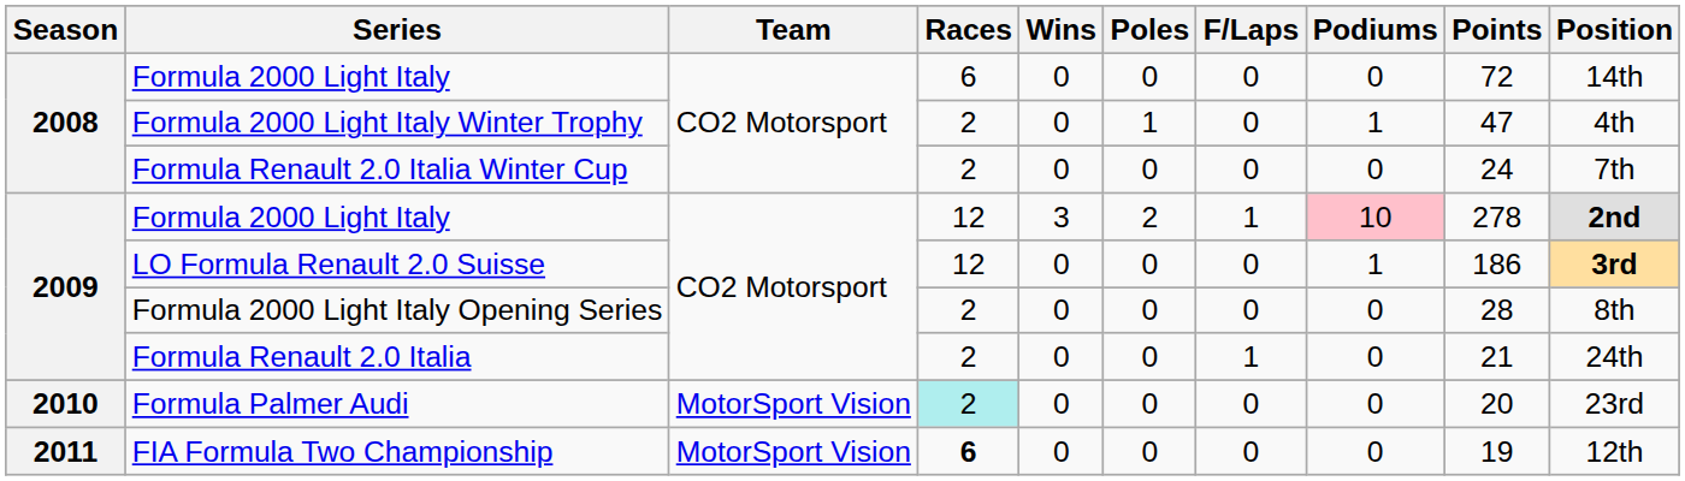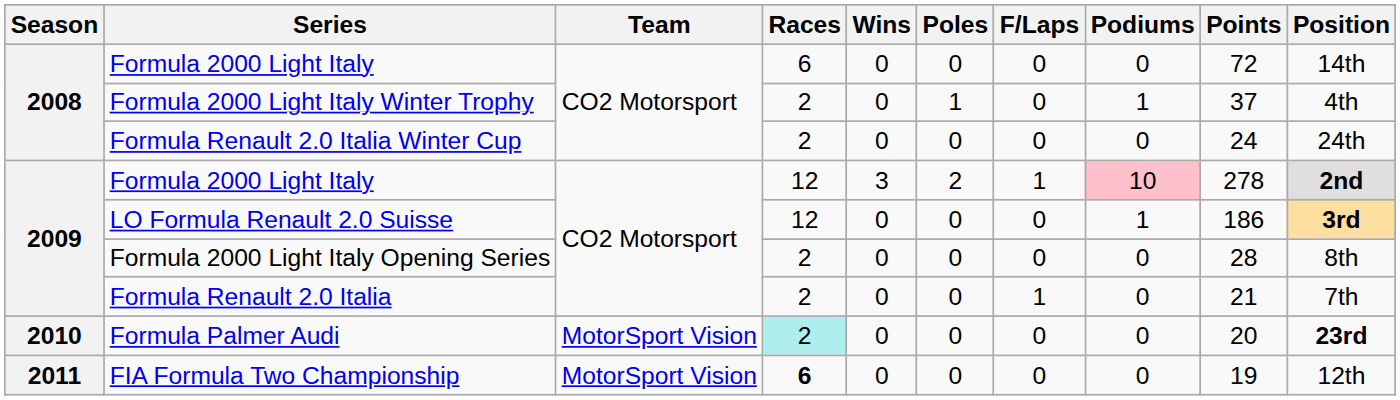 <table class="wikitable" style="font-size: 90%; text-align:center">
 <tr>
 <th>Season</th>
 <th>Series</th>
 <th>Team</th>
 <th>Races</th>
 <th>Wins</th>
 <th>Poles</th>
 <th>F/Laps</th>
 <th>Podiums</th>
 <th>Points</th>
 <th>Position</th>
 </tr>
 <tr>
 <th rowspan=3>2008</th>
 <td align=left><a href='#'>Formula 2000 Light Italy</a></td>
 <td align=left rowspan=3>CO2 Motorsport</td>
 <td>6</td>
 <td>0</td>
 <td>0</td>
 <td>0</td>
 <td>0</td>
 <td>72</td>
 <td>14th</td>
 </tr>
 <tr>
 <td align=left><a href='#'>Formula 2000 Light Italy Winter Trophy</a></td>
 <td>2</td>
 <td>0</td>
 <td>1</td>
 <td>0</td>
 <td>1</td>
-<td>47</td>
+<td>37</td>
 <td>4th</td>
 </tr>
 <tr>
 <td align=left><a href='#'>Formula Renault 2.0 Italia Winter Cup</a></td>
 <td>2</td>
 <td>0</td>
 <td>0</td>
 <td>0</td>
 <td>0</td>
 <td>24</td>
-<td>7th</td>
+<td>24th</td>
 </tr>
 <tr>
 <th rowspan=4>2009</th>
 <td align=left><a href='#'>Formula 2000 Light Italy</a></td>
 <td align=left rowspan=4>CO2 Motorsport</td>
 <td>12</td>
 <td>3</td>
 <td>2</td>
 <td>1</td>
 <td style="background: pink;">10</td>
 <td>278</td>
 <td style="background:#DFDFDF;"><strong>2nd</strong></td>
 </tr>
 <tr>
 <td align=left><a href='#'>LO Formula Renault 2.0 Suisse</a></td>
 <td>12</td>
 <td>0</td>
 <td>0</td>
 <td>0</td>
 <td>1</td>
 <td>186</td>
 <td style="background:#FFDF9F;"><strong>3rd</strong></td>
 </tr>
 <tr>
 <td align=left>Formula 2000 Light Italy Opening Series</td>
 <td>2</td>
 <td>0</td>
 <td>0</td>
 <td>0</td>
 <td>0</td>
 <td>28</td>
 <td>8th</td>
 </tr>
 <tr>
 <td align=left><a href='#'>Formula Renault 2.0 Italia</a></td>
 <td>2</td>
 <td>0</td>
 <td>0</td>
 <td>1</td>
 <td>0</td>
 <td>21</td>
-<td>24th</td>
+<td>7th</td>
 </tr>
 <tr>
 <th>2010</th>
 <td align=left><a href='#'>Formula Palmer Audi</a></td>
 <td align=left><a href='#'>MotorSport Vision</a></td>
 <td style="background: paleturquoise;">2</td>
 <td>0</td>
 <td>0</td>
 <td>0</td>
 <td>0</td>
 <td>20</td>
-<td>23rd</td>
+<td><strong>23rd</strong></td>
 </tr>
 <tr>
 <th>2011</th>
 <td align=left><a href='#'>FIA Formula Two Championship</a></td>
 <td align=left><a href='#'>MotorSport Vision</a></td>
 <td><strong>6</strong></td>
 <td>0</td>
 <td>0</td>
 <td>0</td>
 <td>0</td>
 <td>19</td>
 <td>12th</td>
 </tr>
 </table>
